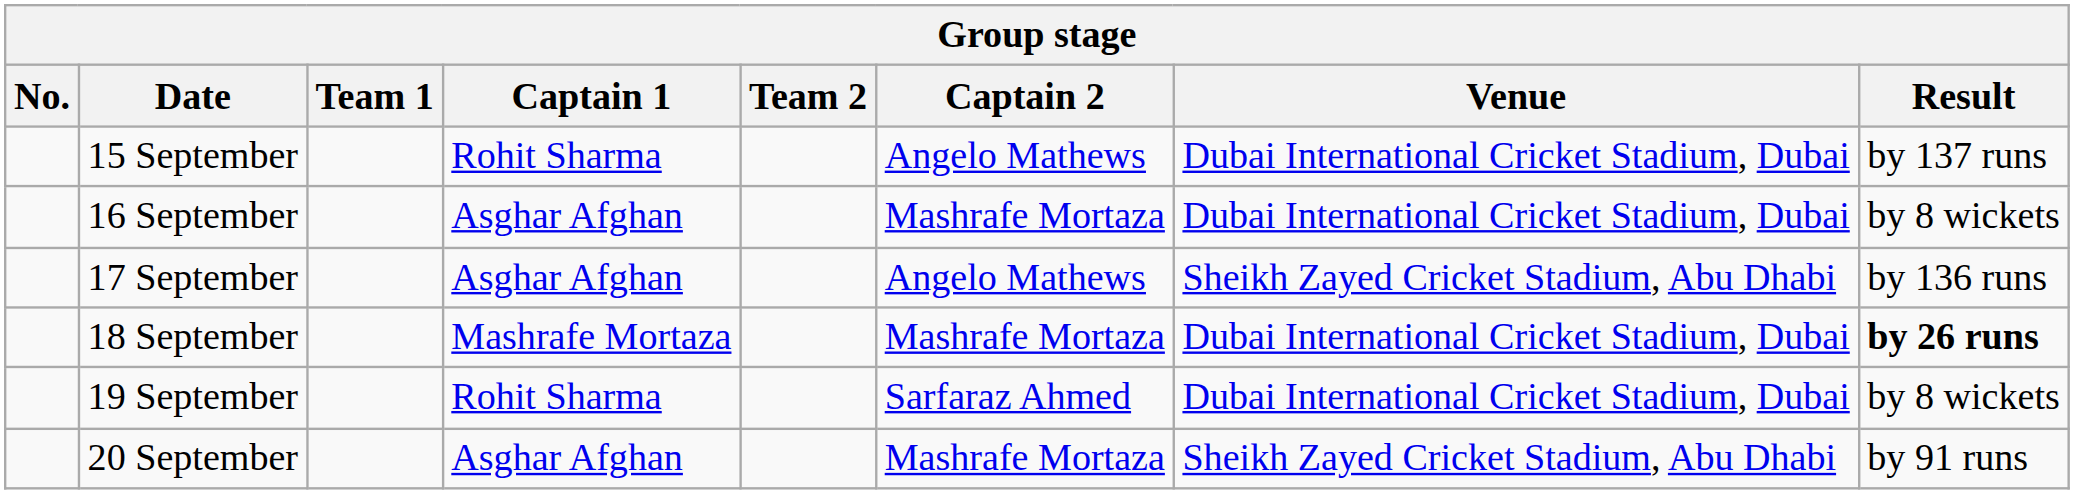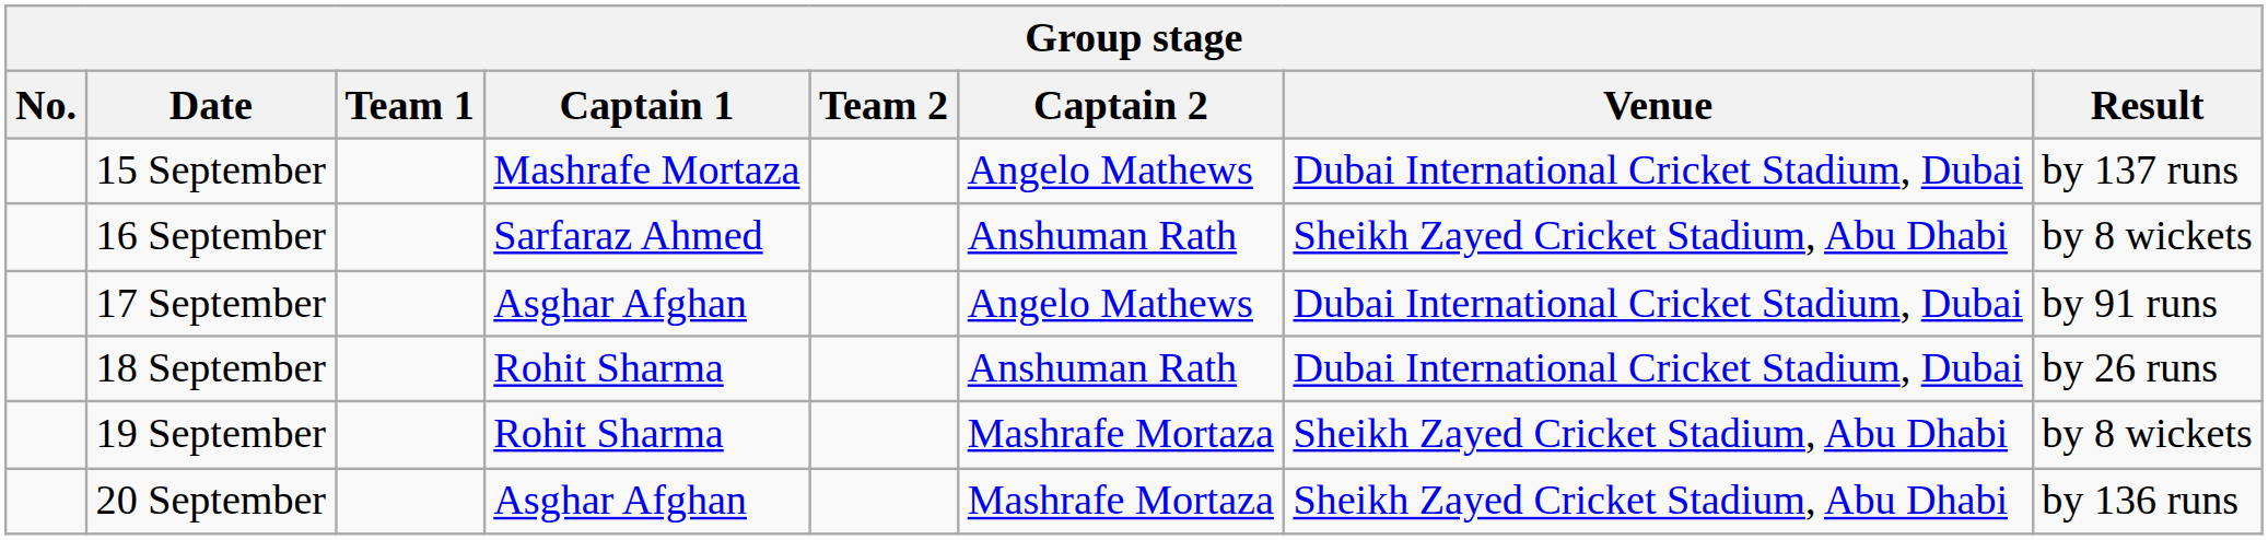 <table class="wikitable">
 <tr>
 <th colspan="8">Group stage</th>
 </tr>
 <tr>
 <th>No.</th>
 <th>Date</th>
 <th>Team 1</th>
 <th>Captain 1</th>
 <th>Team 2</th>
 <th>Captain 2</th>
 <th>Venue</th>
 <th>Result</th>
 </tr>
 <tr>
 <td></td>
 <td>15 September</td>
 <td></td>
-<td><a href='#'>Rohit Sharma</a></td>
+<td><a href='#'>Mashrafe Mortaza</a></td>
 <td></td>
 <td><a href='#'>Angelo Mathews</a></td>
 <td><a href='#'>Dubai International Cricket Stadium</a>, <a href='#'>Dubai</a></td>
 <td> by 137 runs</td>
 </tr>
 <tr>
 <td></td>
 <td>16 September</td>
 <td></td>
-<td><a href='#'>Asghar Afghan</a></td>
+<td><a href='#'>Sarfaraz Ahmed</a></td>
 <td></td>
-<td><a href='#'>Mashrafe Mortaza</a></td>
-<td><a href='#'>Dubai International Cricket Stadium</a>, <a href='#'>Dubai</a></td>
+<td><a href='#'>Anshuman Rath</a></td>
+<td><a href='#'>Sheikh Zayed Cricket Stadium</a>, <a href='#'>Abu Dhabi</a></td>
 <td> by 8 wickets</td>
 </tr>
 <tr>
 <td></td>
 <td>17 September</td>
 <td></td>
 <td><a href='#'>Asghar Afghan</a></td>
 <td></td>
 <td><a href='#'>Angelo Mathews</a></td>
-<td><a href='#'>Sheikh Zayed Cricket Stadium</a>, <a href='#'>Abu Dhabi</a></td>
-<td> by 136 runs</td>
+<td><a href='#'>Dubai International Cricket Stadium</a>, <a href='#'>Dubai</a></td>
+<td> by 91 runs</td>
 </tr>
 <tr>
 <td></td>
 <td>18 September</td>
 <td></td>
-<td><a href='#'>Mashrafe Mortaza</a></td>
+<td><a href='#'>Rohit Sharma</a></td>
 <td></td>
-<td><a href='#'>Mashrafe Mortaza</a></td>
+<td><a href='#'>Anshuman Rath</a></td>
 <td><a href='#'>Dubai International Cricket Stadium</a>, <a href='#'>Dubai</a></td>
-<td><strong> by 26 runs</strong></td>
+<td> by 26 runs</td>
 </tr>
 <tr>
 <td></td>
 <td>19 September</td>
 <td></td>
 <td><a href='#'>Rohit Sharma</a></td>
 <td></td>
-<td><a href='#'>Sarfaraz Ahmed</a></td>
-<td><a href='#'>Dubai International Cricket Stadium</a>, <a href='#'>Dubai</a></td>
+<td><a href='#'>Mashrafe Mortaza</a></td>
+<td><a href='#'>Sheikh Zayed Cricket Stadium</a>, <a href='#'>Abu Dhabi</a></td>
 <td> by 8 wickets</td>
 </tr>
 <tr>
 <td></td>
 <td>20 September</td>
 <td></td>
 <td><a href='#'>Asghar Afghan</a></td>
 <td></td>
 <td><a href='#'>Mashrafe Mortaza</a></td>
 <td><a href='#'>Sheikh Zayed Cricket Stadium</a>, <a href='#'>Abu Dhabi</a></td>
-<td> by 91 runs</td>
+<td> by 136 runs</td>
 </tr>
 </table>
